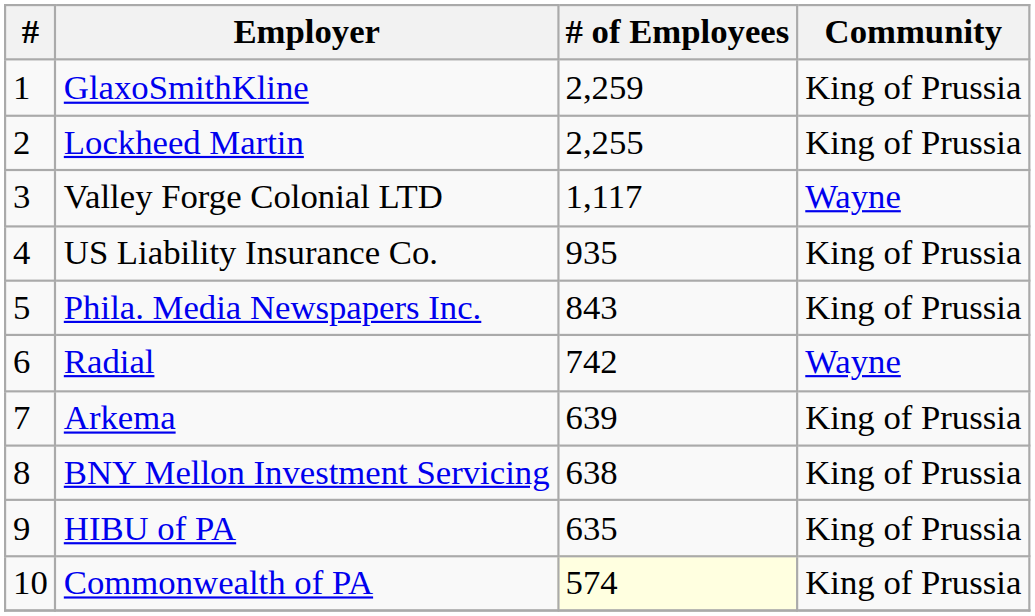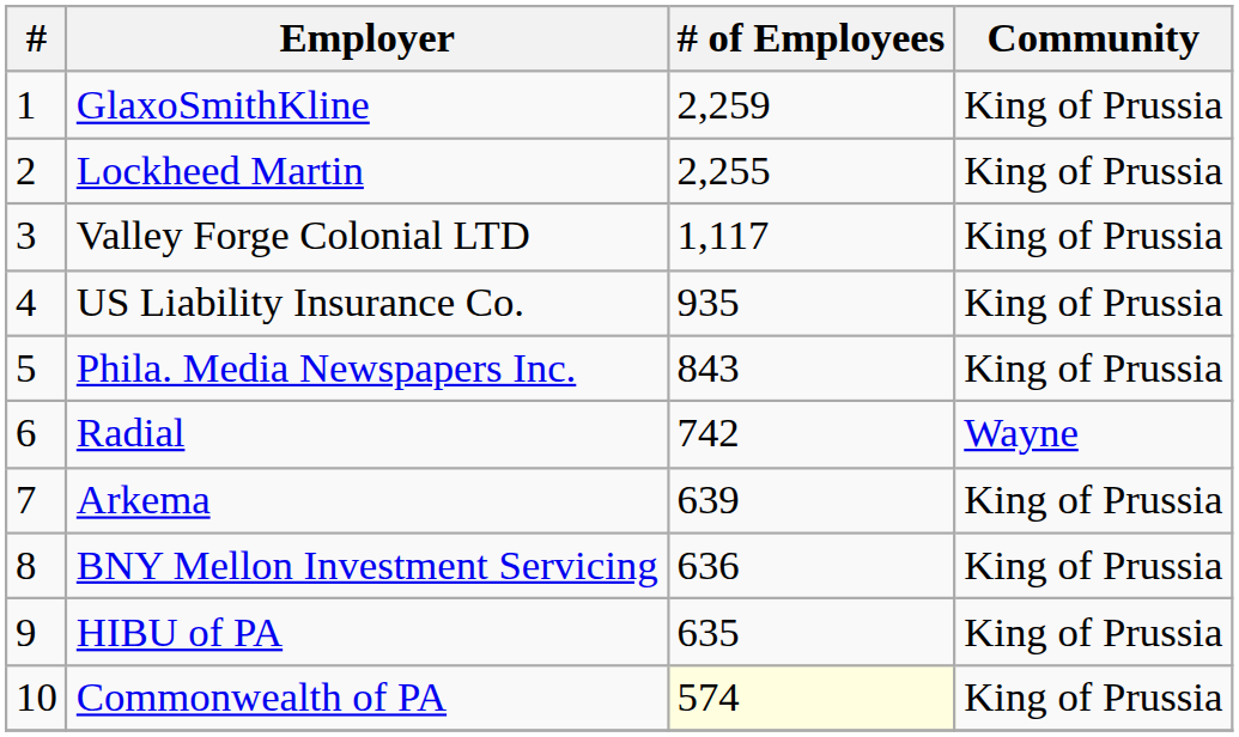 <table class="wikitable">
 <tr>
 <th>#</th>
 <th>Employer</th>
 <th># of Employees</th>
 <th>Community</th>
 </tr>
 <tr>
 <td>1</td>
 <td><a href='#'>GlaxoSmithKline</a></td>
 <td>2,259</td>
 <td>King of Prussia</td>
 </tr>
 <tr>
 <td>2</td>
 <td><a href='#'>Lockheed Martin</a></td>
 <td>2,255</td>
 <td>King of Prussia</td>
 </tr>
 <tr>
 <td>3</td>
 <td>Valley Forge Colonial LTD</td>
 <td>1,117</td>
-<td><a href='#'>Wayne</a></td>
+<td>King of Prussia</td>
 </tr>
 <tr>
 <td>4</td>
 <td>US Liability Insurance Co.</td>
 <td>935</td>
 <td>King of Prussia</td>
 </tr>
 <tr>
 <td>5</td>
 <td><a href='#'>Phila. Media Newspapers Inc.</a></td>
 <td>843</td>
 <td>King of Prussia</td>
 </tr>
 <tr>
 <td>6</td>
 <td><a href='#'>Radial</a></td>
 <td>742</td>
 <td><a href='#'>Wayne</a></td>
 </tr>
 <tr>
 <td>7</td>
 <td><a href='#'>Arkema</a></td>
 <td>639</td>
 <td>King of Prussia</td>
 </tr>
 <tr>
 <td>8</td>
 <td><a href='#'>BNY Mellon Investment Servicing</a></td>
-<td>638</td>
+<td>636</td>
 <td>King of Prussia</td>
 </tr>
 <tr>
 <td>9</td>
 <td><a href='#'>HIBU of PA</a></td>
 <td>635</td>
 <td>King of Prussia</td>
 </tr>
 <tr>
 <td>10</td>
 <td><a href='#'>Commonwealth of PA</a></td>
 <td style="background: lightyellow;">574</td>
 <td>King of Prussia</td>
 </tr>
 <tr>
 </tr>
 </table>
